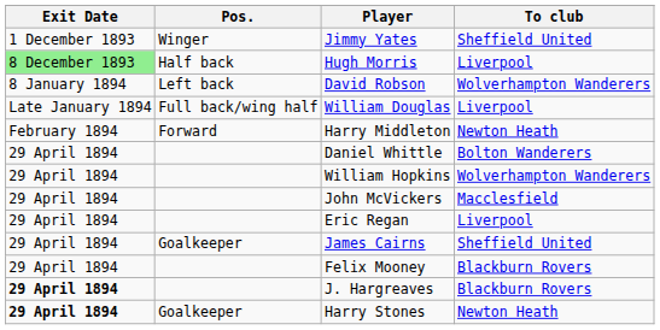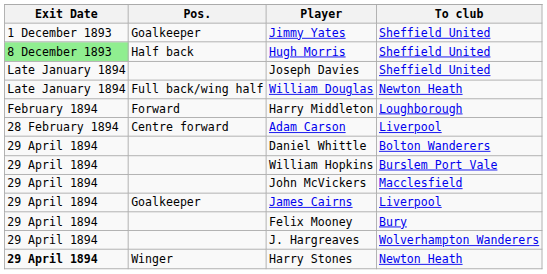 <table class="wikitable">
 <tr>
 </tr>
 <tr>
 <th>Exit Date</th>
 <th>Pos.</th>
 <th>Player</th>
 <th>To club</th>
 </tr>
 <tr>
 <td>1 December 1893</td>
-<td>Winger</td>
+<td>Goalkeeper</td>
 <td> <a href='#'>Jimmy Yates</a></td>
 <td> <a href='#'>Sheffield United</a></td>
 </tr>
 <tr>
 <td style="background: lightgreen;">8 December 1893</td>
 <td>Half back</td>
 <td> <a href='#'>Hugh Morris</a></td>
-<td> <a href='#'>Liverpool</a></td>
+<td> <a href='#'>Sheffield United</a></td>
 </tr>
 <tr>
-<td>8 January 1894</td>
-<td>Left back</td>
-<td> <a href='#'>David Robson</a></td>
-<td> <a href='#'>Wolverhampton Wanderers</a></td>
+<td>Late January 1894</td>
+<td></td>
+<td> Joseph Davies</td>
+<td> <a href='#'>Sheffield United</a></td>
 </tr>
 <tr>
 <td>Late January 1894</td>
 <td>Full back/wing half</td>
 <td> <a href='#'>William Douglas</a></td>
-<td> <a href='#'>Liverpool</a></td>
+<td> <a href='#'>Newton Heath</a></td>
 </tr>
 <tr>
 <td>February 1894</td>
 <td>Forward</td>
 <td>Harry Middleton</td>
-<td> <a href='#'>Newton Heath</a></td>
+<td> <a href='#'>Loughborough</a></td>
+</tr>
+<tr>
+<td>28 February 1894</td>
+<td>Centre forward</td>
+<td> <a href='#'>Adam Carson</a></td>
+<td> <a href='#'>Liverpool</a></td>
 </tr>
 <tr>
 <td>29 April 1894</td>
 <td></td>
 <td>Daniel Whittle</td>
 <td> <a href='#'>Bolton Wanderers</a></td>
 </tr>
 <tr>
 <td>29 April 1894</td>
 <td></td>
 <td>William Hopkins</td>
-<td> <a href='#'>Wolverhampton Wanderers</a></td>
+<td> <a href='#'>Burslem Port Vale</a></td>
 </tr>
 <tr>
 <td>29 April 1894</td>
 <td></td>
 <td>John McVickers</td>
 <td> <a href='#'>Macclesfield</a></td>
 </tr>
 <tr>
 <td>29 April 1894</td>
-<td></td>
-<td>Eric Regan</td>
-<td> <a href='#'>Liverpool</a></td>
-</tr>
-<tr>
-<td>29 April 1894</td>
 <td>Goalkeeper</td>
 <td><a href='#'>James Cairns</a></td>
-<td> <a href='#'>Sheffield United</a></td>
+<td> <a href='#'>Liverpool</a></td>
 </tr>
 <tr>
 <td>29 April 1894</td>
 <td></td>
 <td>Felix Mooney</td>
-<td> <a href='#'>Blackburn Rovers</a></td>
+<td> <a href='#'>Bury</a></td>
+</tr>
+<tr>
+<td>29 April 1894</td>
+<td></td>
+<td>J. Hargreaves</td>
+<td> <a href='#'>Wolverhampton Wanderers</a></td>
 </tr>
 <tr>
 <td><strong>29 April 1894</strong></td>
-<td></td>
-<td>J. Hargreaves</td>
-<td> <a href='#'>Blackburn Rovers</a></td>
-</tr>
-<tr>
-<td><strong>29 April 1894</strong></td>
-<td>Goalkeeper</td>
+<td>Winger</td>
 <td>Harry Stones</td>
 <td> <a href='#'>Newton Heath</a></td>
 </tr>
 </table>
